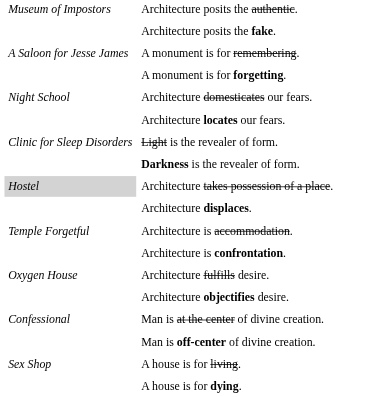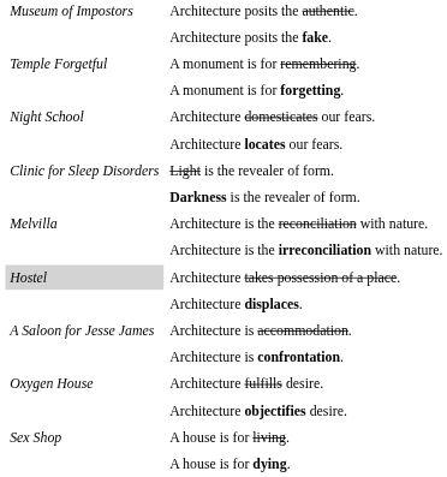 <table cellpadding=5>
 <tr>
 <td><em>Museum of Impostors</em></td>
 <td>Architecture posits the <s>authentic</s>.</td>
 </tr>
 <tr>
 <td></td>
 <td>Architecture posits the <strong>fake</strong>.</td>
 </tr>
 <tr>
-<td><em>A Saloon for Jesse James</em></td>
+<td><em>Temple Forgetful</em></td>
 <td>A monument is for <s>remembering</s>.</td>
 </tr>
 <tr>
 <td></td>
 <td>A monument is for <strong>forgetting</strong>.</td>
 </tr>
 <tr>
 <td><em>Night School</em></td>
 <td>Architecture <s>domesticates</s> our fears.</td>
 </tr>
 <tr>
 <td></td>
 <td>Architecture <strong>locates</strong> our fears.</td>
 </tr>
 <tr>
 <td><em>Clinic for Sleep Disorders</em></td>
 <td><s>Light</s> is the revealer of form.</td>
 </tr>
 <tr>
 <td></td>
 <td><strong>Darkness</strong> is the revealer of form.</td>
 </tr>
 <tr>
+<td><em>Melvilla</em></td>
+<td>Architecture is the <s>reconciliation</s> with nature.</td>
+</tr>
+<tr>
+<td></td>
+<td>Architecture is the <strong>irreconciliation</strong> with nature.</td>
+</tr>
+<tr>
 <td style="background: lightgrey;"><em>Hostel</em></td>
 <td>Architecture <s>takes possession of a place</s>.</td>
 </tr>
 <tr>
 <td></td>
 <td>Architecture <strong>displaces</strong>.</td>
 </tr>
 <tr>
-<td><em>Temple Forgetful</em></td>
+<td><em>A Saloon for Jesse James</em></td>
 <td>Architecture is <s>accommodation</s>.</td>
 </tr>
 <tr>
 <td></td>
 <td>Architecture is <strong>confrontation</strong>.</td>
 </tr>
 <tr>
 <td><em>Oxygen House</em></td>
 <td>Architecture <s>fulfills</s> desire.</td>
 </tr>
 <tr>
 <td></td>
 <td>Architecture <strong>objectifies</strong> desire.</td>
 </tr>
 <tr>
-<td><em>Confessional</em></td>
-<td>Man is <s>at the center</s> of divine creation.</td>
-</tr>
-<tr>
-<td></td>
-<td>Man is <strong>off-center</strong> of divine creation.</td>
-</tr>
-<tr>
 <td><em>Sex Shop</em></td>
 <td>A house is for <s>living</s>.</td>
 </tr>
 <tr>
 <td></td>
 <td>A house is for <strong>dying</strong>.</td>
 </tr>
 </table>
